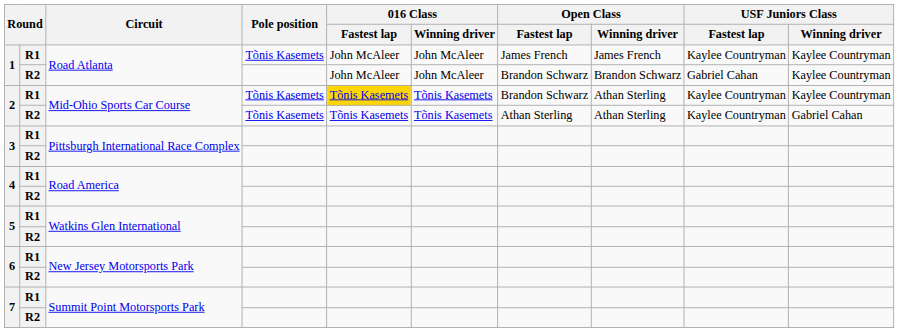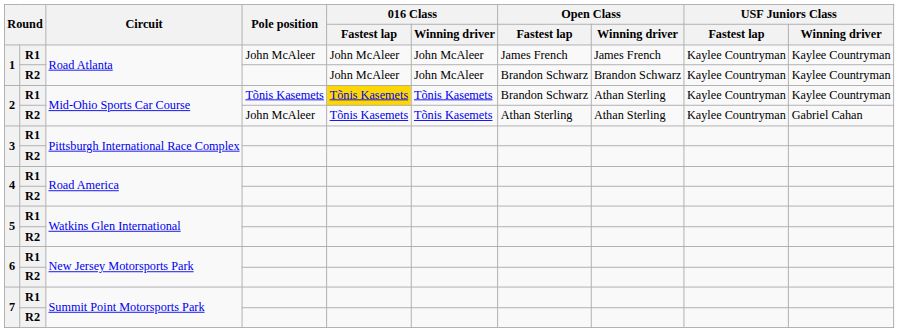 <table class="wikitable" style="font-size: 85%;" border="1">
 <tr>
 <th colspan="2" rowspan="2">Round</th>
 <th rowspan="2">Circuit</th>
 <th rowspan="2">Pole position</th>
 <th colspan="2">016 Class</th>
 <th colspan="2">Open Class</th>
 <th colspan="2">USF Juniors Class</th>
 </tr>
 <tr>
 <th>Fastest lap</th>
 <th>Winning driver</th>
 <th>Fastest lap</th>
 <th>Winning driver</th>
 <th>Fastest lap</th>
 <th>Winning driver</th>
 </tr>
 <tr>
 <th rowspan="2">1</th>
 <th>R1</th>
 <td rowspan="2"><a href='#'>Road Atlanta</a></td>
-<td> <a href='#'>Tõnis Kasemets</a></td>
+<td> John McAleer</td>
 <td nowrap> John McAleer</td>
 <td nowrap> John McAleer</td>
 <td nowrap> James French</td>
 <td nowrap> James French</td>
 <td nowrap> Kaylee Countryman</td>
 <td nowrap> Kaylee Countryman</td>
 </tr>
 <tr>
 <th>R2</th>
 <td></td>
 <td> John McAleer</td>
 <td> John McAleer</td>
 <td nowrap> Brandon Schwarz</td>
 <td nowrap> Brandon Schwarz</td>
-<td> Gabriel Cahan</td>
+<td nowrap> Kaylee Countryman</td>
 <td nowrap> Kaylee Countryman</td>
 </tr>
 <tr>
 <th rowspan="2">2</th>
 <th>R1</th>
 <td rowspan="2"><a href='#'>Mid-Ohio Sports Car Course</a></td>
 <td nowrap> <a href='#'>Tõnis Kasemets</a></td>
 <td nowrap style="background: gold;"> <a href='#'>Tõnis Kasemets</a></td>
 <td nowrap> <a href='#'>Tõnis Kasemets</a></td>
 <td nowrap> Brandon Schwarz</td>
 <td nowrap> Athan Sterling</td>
 <td nowrap> Kaylee Countryman</td>
 <td nowrap> Kaylee Countryman</td>
 </tr>
 <tr>
 <th>R2</th>
-<td> <a href='#'>Tõnis Kasemets</a></td>
+<td> John McAleer</td>
 <td> <a href='#'>Tõnis Kasemets</a></td>
 <td> <a href='#'>Tõnis Kasemets</a></td>
 <td> Athan Sterling</td>
 <td> Athan Sterling</td>
 <td nowrap> Kaylee Countryman</td>
 <td> Gabriel Cahan</td>
 </tr>
 <tr>
 <th rowspan="2">3</th>
 <th>R1</th>
 <td rowspan="2"><a href='#'>Pittsburgh International Race Complex</a></td>
 <td></td>
 <td></td>
 <td></td>
 <td></td>
 <td></td>
 <td></td>
 <td></td>
 </tr>
 <tr>
 <th>R2</th>
 <td></td>
 <td></td>
 <td></td>
 <td></td>
 <td></td>
 <td></td>
 <td></td>
 </tr>
 <tr>
 <th rowspan="2">4</th>
 <th>R1</th>
 <td rowspan="2"><a href='#'>Road America</a></td>
 <td></td>
 <td></td>
 <td></td>
 <td></td>
 <td></td>
 <td></td>
 <td></td>
 </tr>
 <tr>
 <th>R2</th>
 <td></td>
 <td></td>
 <td></td>
 <td></td>
 <td></td>
 <td></td>
 <td></td>
 </tr>
 <tr>
 <th rowspan="2">5</th>
 <th>R1</th>
 <td rowspan="2"><a href='#'>Watkins Glen International</a></td>
 <td></td>
 <td></td>
 <td></td>
 <td></td>
 <td></td>
 <td></td>
 <td></td>
 </tr>
 <tr>
 <th>R2</th>
 <td></td>
 <td></td>
 <td></td>
 <td></td>
 <td></td>
 <td></td>
 <td></td>
 </tr>
 <tr>
 <th rowspan="2">6</th>
 <th>R1</th>
 <td rowspan="2"><a href='#'>New Jersey Motorsports Park</a></td>
 <td></td>
 <td></td>
 <td></td>
 <td></td>
 <td></td>
 <td></td>
 <td></td>
 </tr>
 <tr>
 <th>R2</th>
 <td></td>
 <td></td>
 <td></td>
 <td></td>
 <td></td>
 <td></td>
 <td></td>
 </tr>
 <tr>
 <th rowspan="2">7</th>
 <th>R1</th>
 <td rowspan="2"><a href='#'>Summit Point Motorsports Park</a></td>
 <td></td>
 <td></td>
 <td></td>
 <td></td>
 <td></td>
 <td></td>
 <td></td>
 </tr>
 <tr>
 <th>R2</th>
 <td></td>
 <td></td>
 <td></td>
 <td></td>
 <td></td>
 <td></td>
 <td></td>
 </tr>
 </table>
